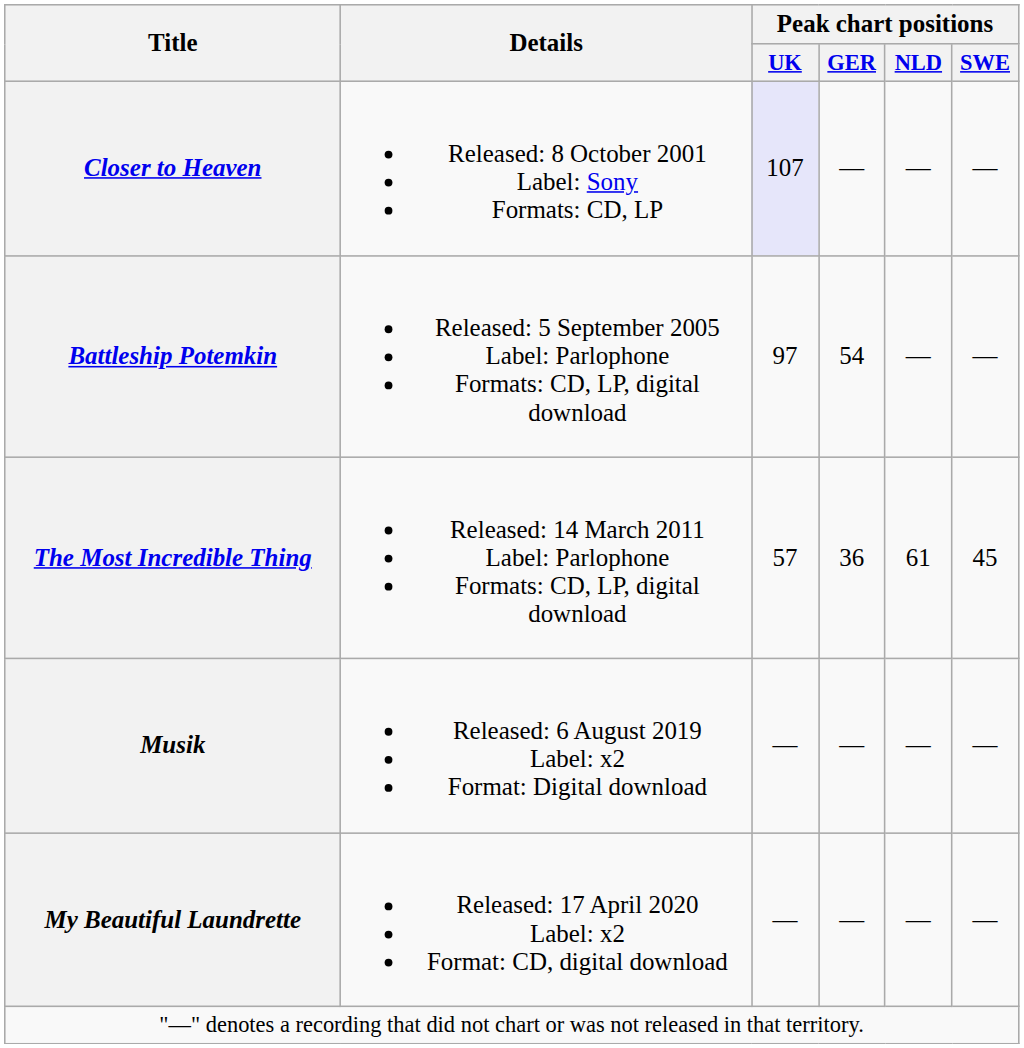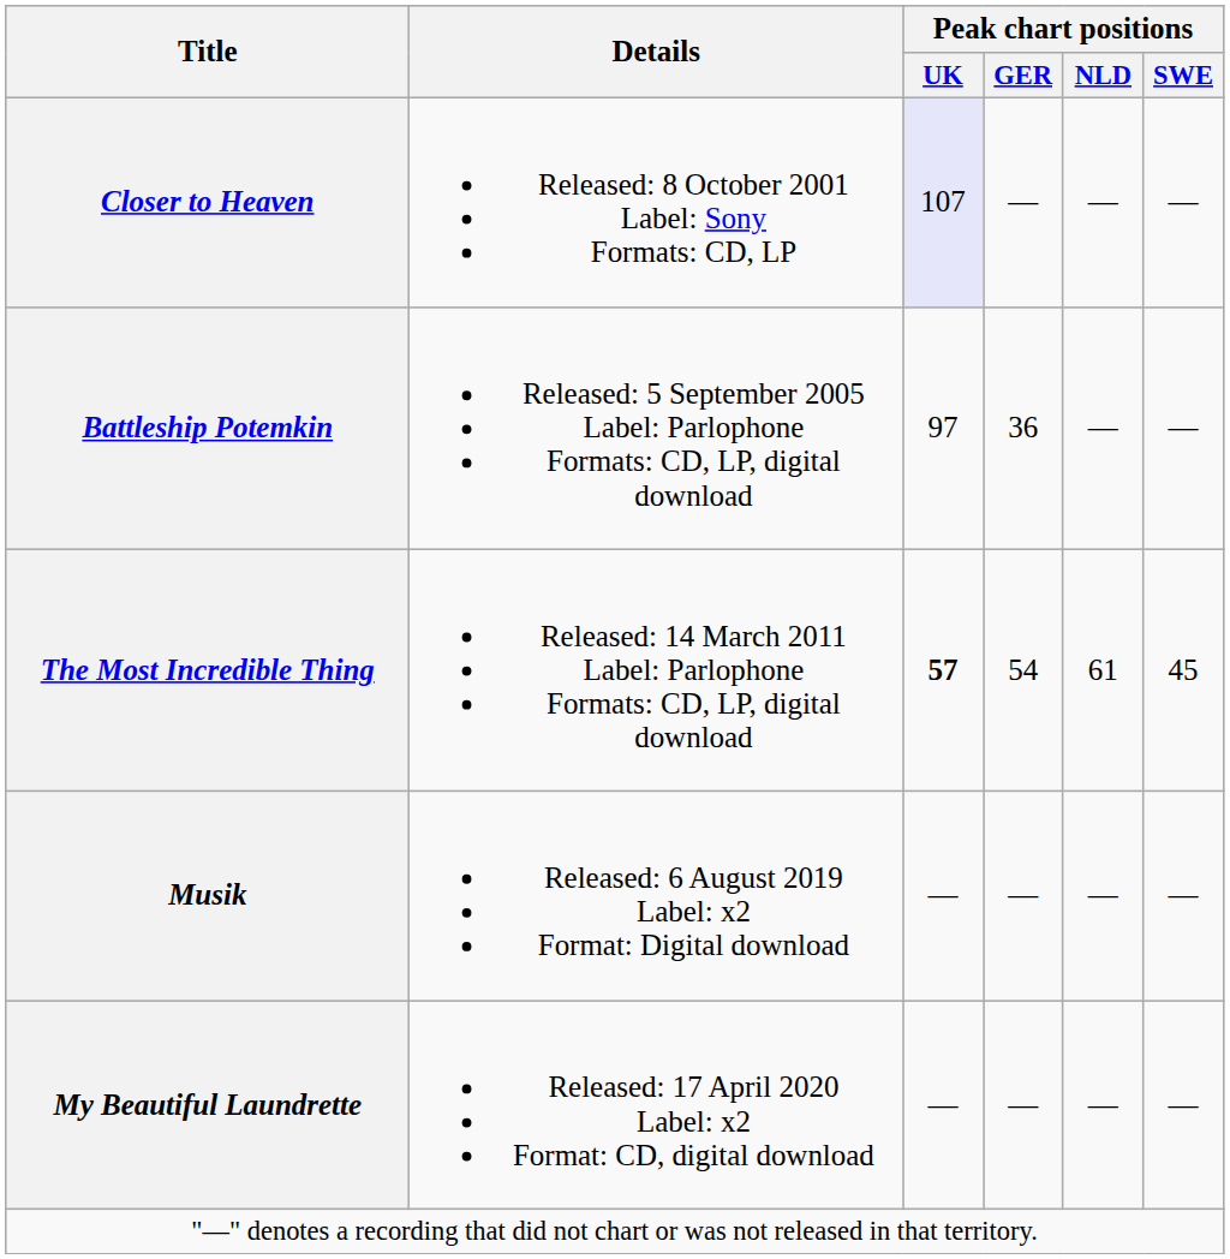 <table class="wikitable plainrowheaders" style="text-align:center">
 <tr>
 <th scope="col" rowspan="2" style="width:13em;">Title</th>
 <th scope="col" rowspan="2" style="width:16em;">Details</th>
 <th scope="col" colspan="4">Peak chart positions</th>
 </tr>
 <tr>
 <th scope="col" style="width:2.5em;font-size:90%;"><a href='#'>UK</a><br></th>
 <th scope="col" style="width:2.5em;font-size:90%;"><a href='#'>GER</a><br></th>
 <th scope="col" style="width:2.5em;font-size:90%;"><a href='#'>NLD</a><br></th>
 <th scope="col" style="width:2.5em;font-size:90%;"><a href='#'>SWE</a><br></th>
 </tr>
 <tr>
 <th scope="row"><em><a href='#'>Closer to Heaven</a></em></th>
 <td><br><ul><li>Released: 8 October 2001</li><li>Label: <a href='#'>Sony</a></li><li>Formats: CD, LP</li></ul></td>
 <td style="background: lavender;">107</td>
 <td>—</td>
 <td>—</td>
 <td>—</td>
 </tr>
 <tr>
 <th scope="row"><em><a href='#'>Battleship Potemkin</a></em></th>
 <td><br><ul><li>Released: 5 September 2005</li><li>Label: Parlophone</li><li>Formats: CD, LP, digital download</li></ul></td>
 <td>97</td>
-<td>54</td>
+<td>36</td>
 <td>—</td>
 <td>—</td>
 </tr>
 <tr>
 <th scope="row"><em><a href='#'>The Most Incredible Thing</a></em></th>
 <td><br><ul><li>Released: 14 March 2011</li><li>Label: Parlophone</li><li>Formats: CD, LP, digital download</li></ul></td>
-<td>57</td>
-<td>36</td>
+<td><strong>57</strong></td>
+<td>54</td>
 <td>61</td>
 <td>45</td>
 </tr>
 <tr>
 <th scope="row"><em>Musik</em></th>
 <td><br><ul><li>Released: 6 August 2019</li><li>Label: x2</li><li>Format: Digital download</li></ul></td>
 <td>—</td>
 <td>—</td>
 <td>—</td>
 <td>—</td>
 </tr>
 <tr>
 <th scope="row"><em>My Beautiful Laundrette</em></th>
 <td><br><ul><li>Released: 17 April 2020</li><li>Label: x2</li><li>Format: CD, digital download</li></ul></td>
 <td>—</td>
 <td>—</td>
 <td>—</td>
 <td>—</td>
 </tr>
 <tr>
 <td colspan="7" style="font-size:90%">"—" denotes a recording that did not chart or was not released in that territory.</td>
 </tr>
 </table>
